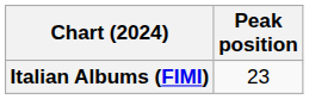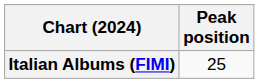 <table class="wikitable plainrowheaders sortable" style="text-align:center;">
 <tr>
 <th scope="col">Chart (2024)</th>
 <th scope="col">Peak<br>position</th>
 </tr>
 <tr>
 <th scope="row">Italian Albums (<a href='#'>FIMI</a>)</th>
-<td>23</td>
+<td>25</td>
 </tr>
 </table>
